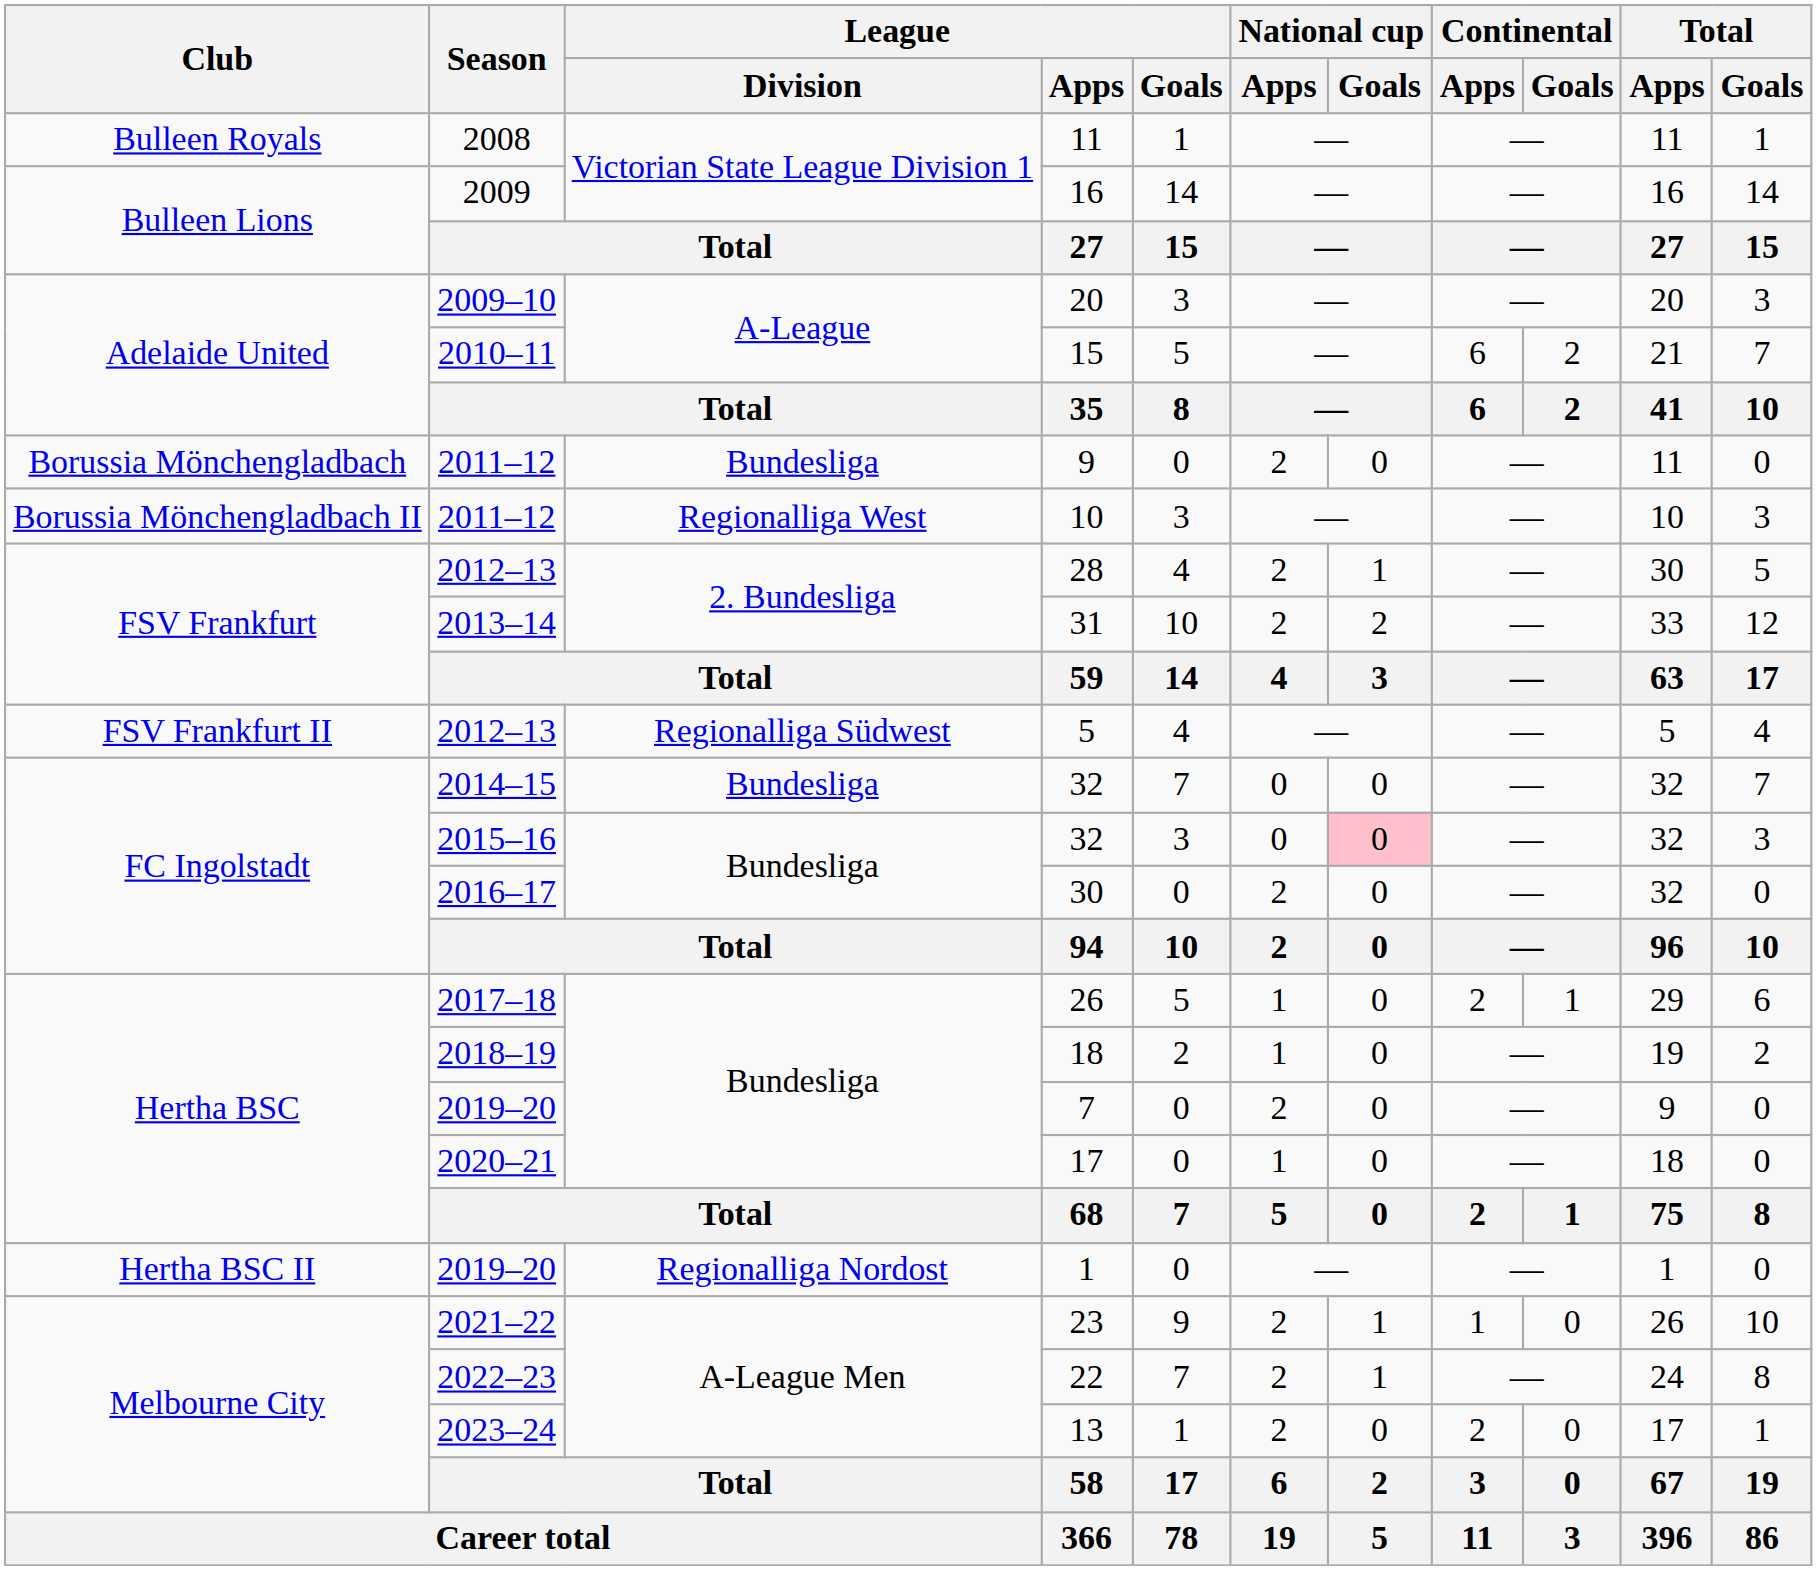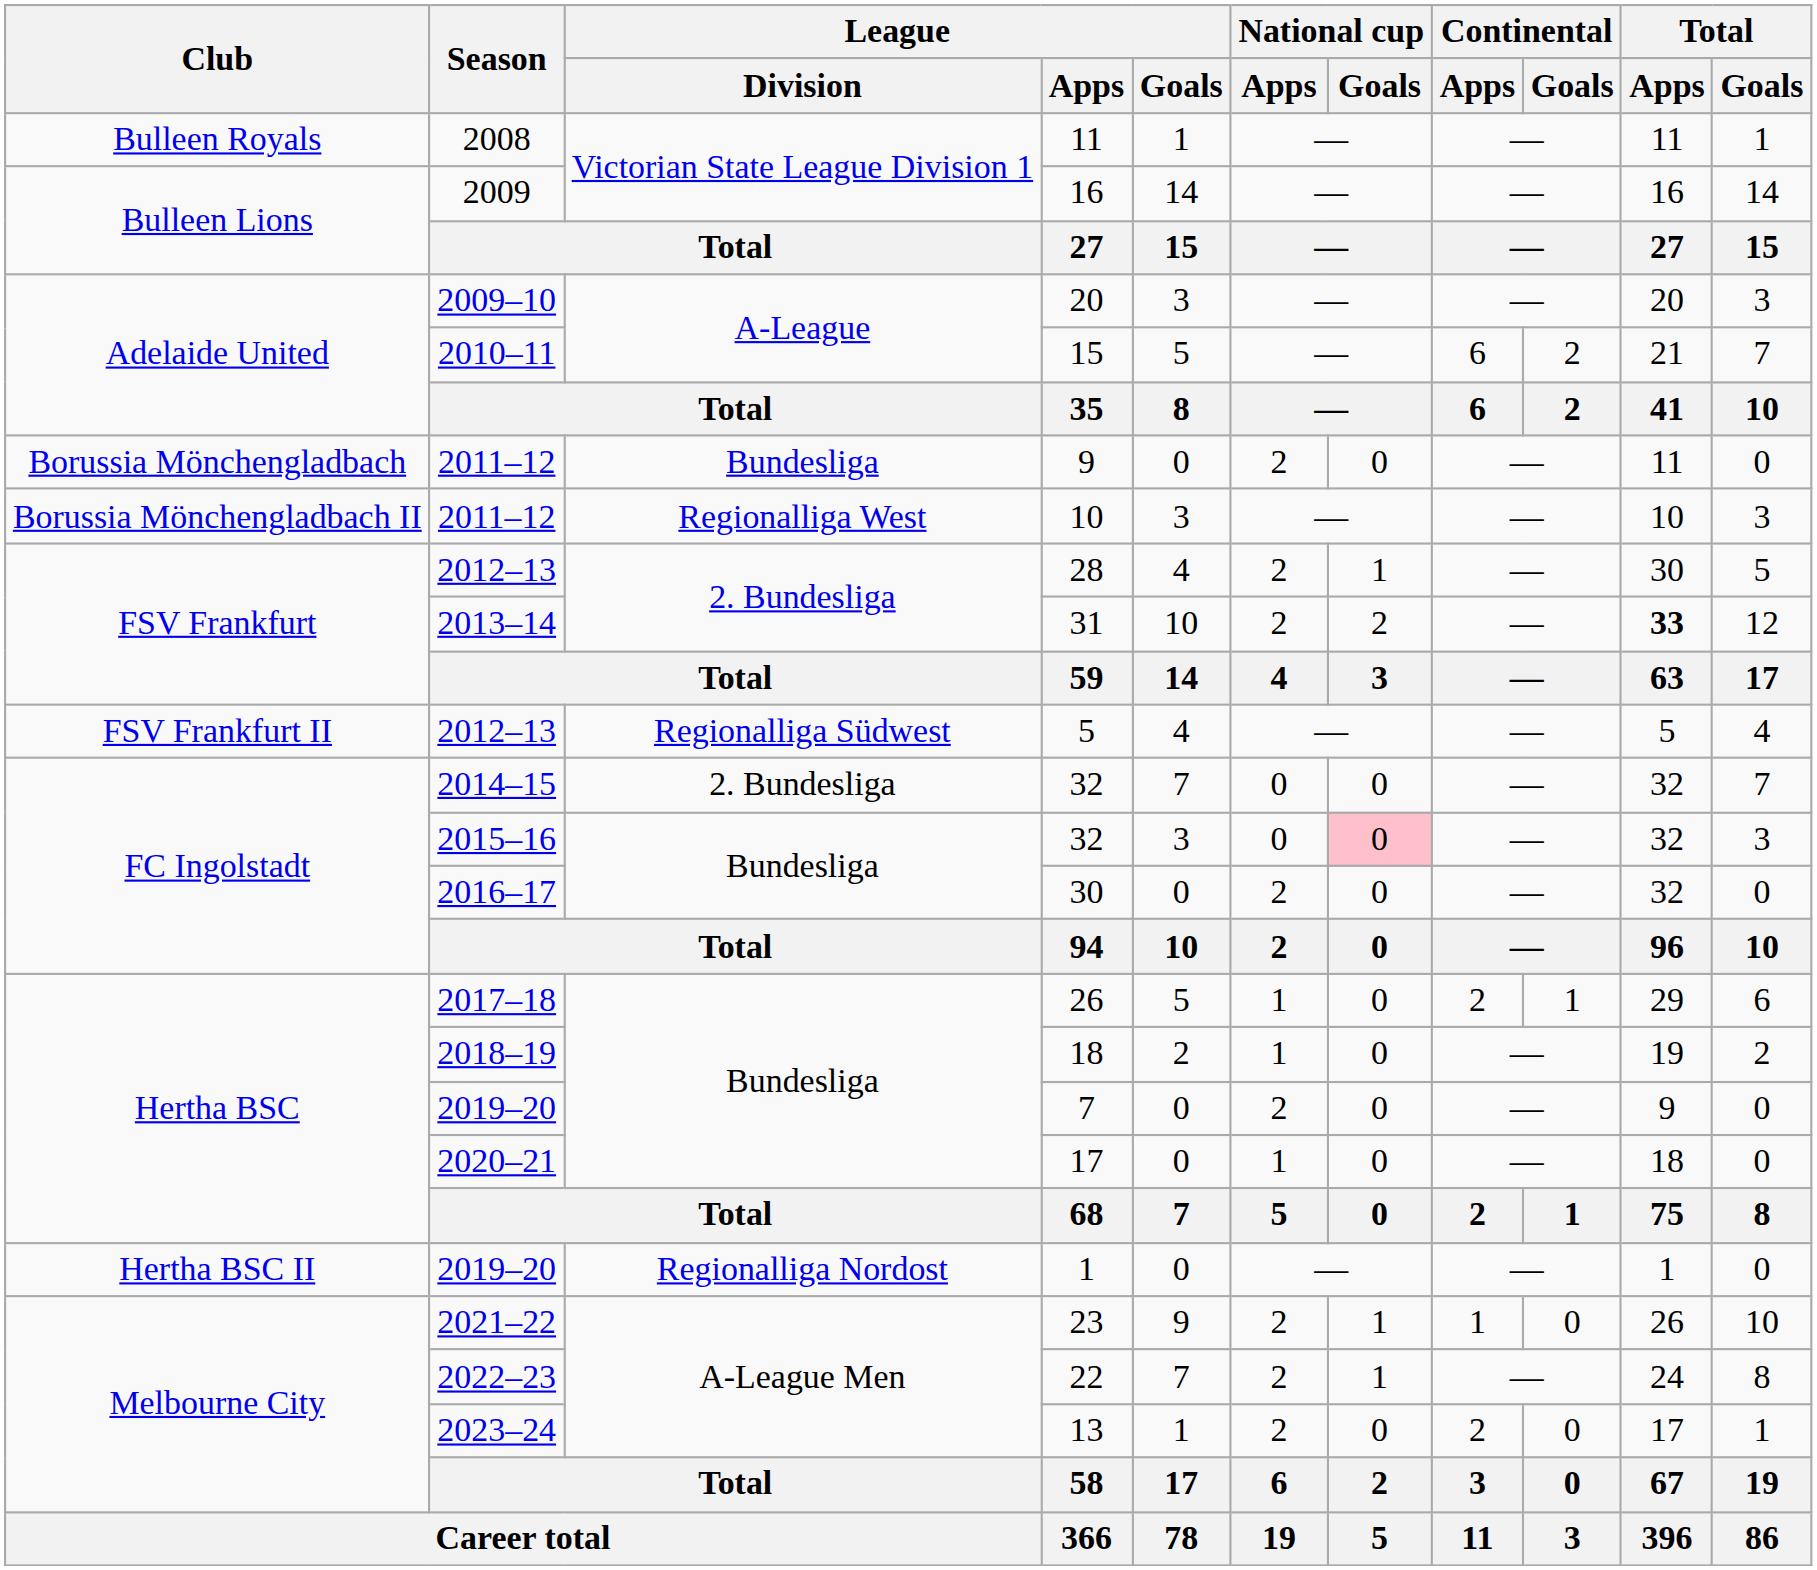 <table class="wikitable" style="text-align: center;">
 <tr>
 <th rowspan="2">Club</th>
 <th rowspan="2">Season</th>
 <th colspan="3">League</th>
 <th colspan="2">National cup</th>
 <th colspan="2">Continental</th>
 <th colspan="2">Total</th>
 </tr>
 <tr>
 <th>Division</th>
 <th>Apps</th>
 <th>Goals</th>
 <th>Apps</th>
 <th>Goals</th>
 <th>Apps</th>
 <th>Goals</th>
 <th>Apps</th>
 <th>Goals</th>
 </tr>
 <tr>
 <td valign="center"><a href='#'>Bulleen Royals</a></td>
 <td>2008</td>
 <td rowspan="2" valign="center"><a href='#'>Victorian State League Division 1</a></td>
 <td>11</td>
 <td>1</td>
 <td colspan="2">—</td>
 <td colspan="2">—</td>
 <td>11</td>
 <td>1</td>
 </tr>
 <tr>
 <td rowspan="2" valign="center"><a href='#'>Bulleen Lions</a></td>
 <td>2009</td>
 <td>16</td>
 <td>14</td>
 <td colspan="2">—</td>
 <td colspan="2">—</td>
 <td>16</td>
 <td>14</td>
 </tr>
 <tr>
 <th colspan="2">Total</th>
 <th>27</th>
 <th>15</th>
 <th colspan="2">—</th>
 <th colspan="2">—</th>
 <th>27</th>
 <th>15</th>
 </tr>
 <tr>
 <td rowspan="3" valign="center"><a href='#'>Adelaide United</a></td>
 <td><a href='#'>2009–10</a></td>
 <td rowspan="2" valign="center"><a href='#'>A-League</a></td>
 <td>20</td>
 <td>3</td>
 <td colspan="2">—</td>
 <td colspan="2">—</td>
 <td>20</td>
 <td>3</td>
 </tr>
 <tr>
 <td><a href='#'>2010–11</a></td>
 <td>15</td>
 <td>5</td>
 <td colspan="2">—</td>
 <td>6</td>
 <td>2</td>
 <td>21</td>
 <td>7</td>
 </tr>
 <tr>
 <th colspan="2">Total</th>
 <th>35</th>
 <th>8</th>
 <th colspan="2">—</th>
 <th>6</th>
 <th>2</th>
 <th>41</th>
 <th>10</th>
 </tr>
 <tr>
 <td valign="center"><a href='#'>Borussia Mönchengladbach</a></td>
 <td><a href='#'>2011–12</a></td>
 <td><a href='#'>Bundesliga</a></td>
 <td>9</td>
 <td>0</td>
 <td>2</td>
 <td>0</td>
 <td colspan="2">—</td>
 <td>11</td>
 <td>0</td>
 </tr>
 <tr>
 <td valign=center><a href='#'>Borussia Mönchengladbach II</a></td>
 <td><a href='#'>2011–12</a></td>
 <td><a href='#'>Regionalliga West</a></td>
 <td>10</td>
 <td>3</td>
 <td colspan="2">—</td>
 <td colspan="2">—</td>
 <td>10</td>
 <td>3</td>
 </tr>
 <tr>
 <td rowspan="3" valign="center"><a href='#'>FSV Frankfurt</a></td>
 <td><a href='#'>2012–13</a></td>
 <td rowspan="2" valign="center"><a href='#'>2. Bundesliga</a></td>
 <td>28</td>
 <td>4</td>
 <td>2</td>
 <td>1</td>
 <td colspan="2">—</td>
 <td>30</td>
 <td>5</td>
 </tr>
 <tr>
 <td><a href='#'>2013–14</a></td>
 <td>31</td>
 <td>10</td>
 <td>2</td>
 <td>2</td>
 <td colspan="2">—</td>
-<td>33</td>
+<td><strong>33</strong></td>
 <td>12</td>
 </tr>
 <tr>
 <th colspan="2">Total</th>
 <th>59</th>
 <th>14</th>
 <th>4</th>
 <th>3</th>
 <th colspan="2">—</th>
 <th>63</th>
 <th>17</th>
 </tr>
 <tr>
 <td><a href='#'>FSV Frankfurt II</a></td>
 <td><a href='#'>2012–13</a></td>
 <td><a href='#'>Regionalliga Südwest</a></td>
 <td>5</td>
 <td>4</td>
 <td colspan="2">—</td>
 <td colspan="2">—</td>
 <td>5</td>
 <td>4</td>
 </tr>
 <tr>
 <td rowspan="4" valign="center"><a href='#'>FC Ingolstadt</a></td>
 <td><a href='#'>2014–15</a></td>
-<td><a href='#'>Bundesliga</a></td>
+<td>2. Bundesliga</td>
 <td>32</td>
 <td>7</td>
 <td>0</td>
 <td>0</td>
 <td colspan="2">—</td>
 <td>32</td>
 <td>7</td>
 </tr>
 <tr>
 <td><a href='#'>2015–16</a></td>
 <td rowspan="2" valign="center">Bundesliga</td>
 <td>32</td>
 <td>3</td>
 <td>0</td>
 <td style="background: pink;">0</td>
 <td colspan="2">—</td>
 <td>32</td>
 <td>3</td>
 </tr>
 <tr>
 <td><a href='#'>2016–17</a></td>
 <td>30</td>
 <td>0</td>
 <td>2</td>
 <td>0</td>
 <td colspan="2">—</td>
 <td>32</td>
 <td>0</td>
 </tr>
 <tr>
 <th colspan="2">Total</th>
 <th>94</th>
 <th>10</th>
 <th>2</th>
 <th>0</th>
 <th colspan="2">—</th>
 <th>96</th>
 <th>10</th>
 </tr>
 <tr>
 <td rowspan="5" valign="center"><a href='#'>Hertha BSC</a></td>
 <td><a href='#'>2017–18</a></td>
 <td rowspan="4" valign="center">Bundesliga</td>
 <td>26</td>
 <td>5</td>
 <td>1</td>
 <td>0</td>
 <td>2</td>
 <td>1</td>
 <td>29</td>
 <td>6</td>
 </tr>
 <tr>
 <td><a href='#'>2018–19</a></td>
 <td>18</td>
 <td>2</td>
 <td>1</td>
 <td>0</td>
 <td colspan="2">—</td>
 <td>19</td>
 <td>2</td>
 </tr>
 <tr>
 <td><a href='#'>2019–20</a></td>
 <td>7</td>
 <td>0</td>
 <td>2</td>
 <td>0</td>
 <td colspan="2">—</td>
 <td>9</td>
 <td>0</td>
 </tr>
 <tr>
 <td><a href='#'>2020–21</a></td>
 <td>17</td>
 <td>0</td>
 <td>1</td>
 <td>0</td>
 <td colspan="2">—</td>
 <td>18</td>
 <td>0</td>
 </tr>
 <tr>
 <th colspan="2">Total</th>
 <th>68</th>
 <th>7</th>
 <th>5</th>
 <th>0</th>
 <th>2</th>
 <th>1</th>
 <th>75</th>
 <th>8</th>
 </tr>
 <tr>
 <td><a href='#'>Hertha BSC II</a></td>
 <td><a href='#'>2019–20</a></td>
 <td><a href='#'>Regionalliga Nordost</a></td>
 <td>1</td>
 <td>0</td>
 <td colspan="2">—</td>
 <td colspan="2">—</td>
 <td>1</td>
 <td>0</td>
 </tr>
 <tr>
 <td rowspan="4" valign="center"><a href='#'>Melbourne City</a></td>
 <td><a href='#'>2021–22</a></td>
 <td rowspan="3">A-League Men</td>
 <td>23</td>
 <td>9</td>
 <td>2</td>
 <td>1</td>
 <td>1</td>
 <td>0</td>
 <td>26</td>
 <td>10</td>
 </tr>
 <tr>
 <td><a href='#'>2022–23</a></td>
 <td>22</td>
 <td>7</td>
 <td>2</td>
 <td>1</td>
 <td colspan="2">—</td>
 <td>24</td>
 <td>8</td>
 </tr>
 <tr>
 <td><a href='#'>2023–24</a></td>
 <td>13</td>
 <td>1</td>
 <td>2</td>
 <td>0</td>
 <td>2</td>
 <td>0</td>
 <td>17</td>
 <td>1</td>
 </tr>
 <tr>
 <th colspan=2>Total</th>
 <th>58</th>
 <th>17</th>
 <th>6</th>
 <th>2</th>
 <th>3</th>
 <th>0</th>
 <th>67</th>
 <th>19</th>
 </tr>
 <tr>
 <th colspan="3">Career total</th>
 <th>366</th>
 <th>78</th>
 <th>19</th>
 <th>5</th>
 <th>11</th>
 <th>3</th>
 <th>396</th>
 <th>86</th>
 </tr>
 </table>
